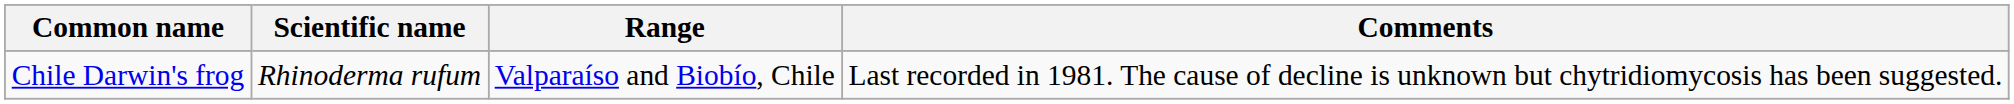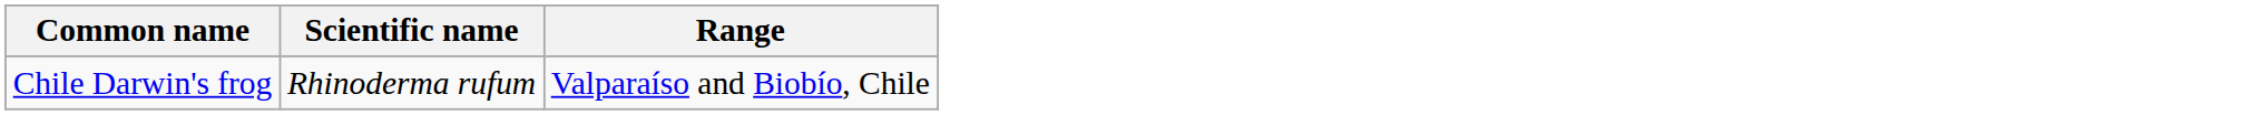 <table class="wikitable sortable">
 <tr>
 <th>Common name</th>
 <th>Scientific name</th>
 <th>Range</th>
-<th class="unsortable">Comments</th>
 </tr>
 <tr>
 <td><a href='#'>Chile Darwin's frog</a></td>
 <td><em>Rhinoderma rufum</em></td>
 <td><a href='#'>Valparaíso</a> and <a href='#'>Biobío</a>, Chile</td>
-<td>Last recorded in 1981. The cause of decline is unknown but chytridiomycosis has been suggested.</td>
 </tr>
 </table>
